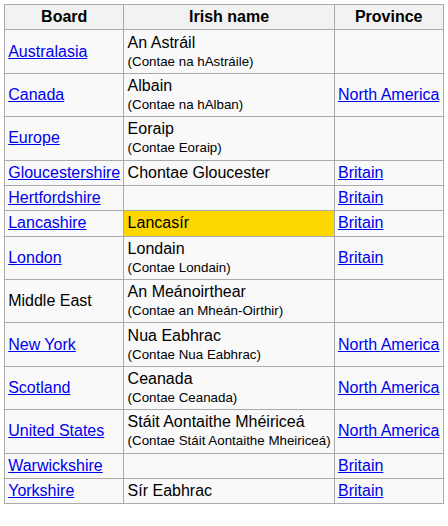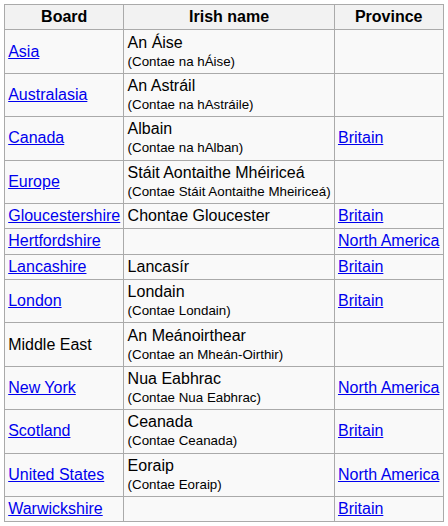 <table class="wikitable">
 <tr>
 <th>Board</th>
 <th>Irish name</th>
 <th>Province</th>
+</tr>
+<tr>
+<td><a href='#'>Asia</a></td>
+<td>An Áise<br><small>(Contae na hÁise)</small></td>
+<td></td>
 </tr>
 <tr>
 <td><a href='#'>Australasia</a></td>
 <td>An Astráil<br><small>(Contae na hAstráile)</small></td>
 <td></td>
 </tr>
 <tr>
 <td><a href='#'>Canada</a></td>
 <td>Albain<br><small>(Contae na hAlban)</small></td>
-<td><a href='#'>North America</a></td>
+<td><a href='#'>Britain</a></td>
 </tr>
 <tr>
 <td><a href='#'>Europe</a></td>
-<td>Eoraip <br><small>(Contae Eoraip)</small></td>
+<td>Stáit Aontaithe Mhéiriceá<br><small>(Contae Stáit Aontaithe Mheiriceá)</small></td>
 <td></td>
 </tr>
 <tr>
 <td><a href='#'>Gloucestershire</a></td>
 <td>Chontae Gloucester</td>
 <td><a href='#'>Britain</a></td>
 </tr>
 <tr>
 <td><a href='#'>Hertfordshire</a></td>
 <td></td>
-<td><a href='#'>Britain</a></td>
+<td><a href='#'>North America</a></td>
 </tr>
 <tr>
 <td><a href='#'>Lancashire</a></td>
-<td style="background: gold;">Lancasír</td>
+<td>Lancasír</td>
 <td><a href='#'>Britain</a></td>
 </tr>
 <tr>
 <td><a href='#'>London</a></td>
 <td>Londain<br><small>(Contae Londain)</small></td>
 <td><a href='#'>Britain</a></td>
 </tr>
 <tr>
 <td>Middle East</td>
 <td>An Meánoirthear<br><small>(Contae an Mheán-Oirthir)</small></td>
 <td></td>
 </tr>
 <tr>
 <td><a href='#'>New York</a></td>
 <td>Nua Eabhrac<br><small>(Contae Nua Eabhrac)</small></td>
 <td><a href='#'>North America</a></td>
 </tr>
 <tr>
 <td><a href='#'>Scotland</a></td>
 <td>Ceanada<br><small>(Contae Ceanada)</small></td>
-<td><a href='#'>North America</a></td>
+<td><a href='#'>Britain</a></td>
 </tr>
 <tr>
 <td><a href='#'>United States</a></td>
-<td>Stáit Aontaithe Mhéiriceá<br><small>(Contae Stáit Aontaithe Mheiriceá)</small></td>
+<td>Eoraip <br><small>(Contae Eoraip)</small></td>
 <td><a href='#'>North America</a></td>
 </tr>
 <tr>
 <td><a href='#'>Warwickshire</a></td>
 <td></td>
 <td><a href='#'>Britain</a></td>
 </tr>
 <tr>
-<td><a href='#'>Yorkshire</a></td>
-<td>Sír Eabhrac</td>
-<td><a href='#'>Britain</a></td>
-</tr>
-<tr>
 </tr>
 </table>
